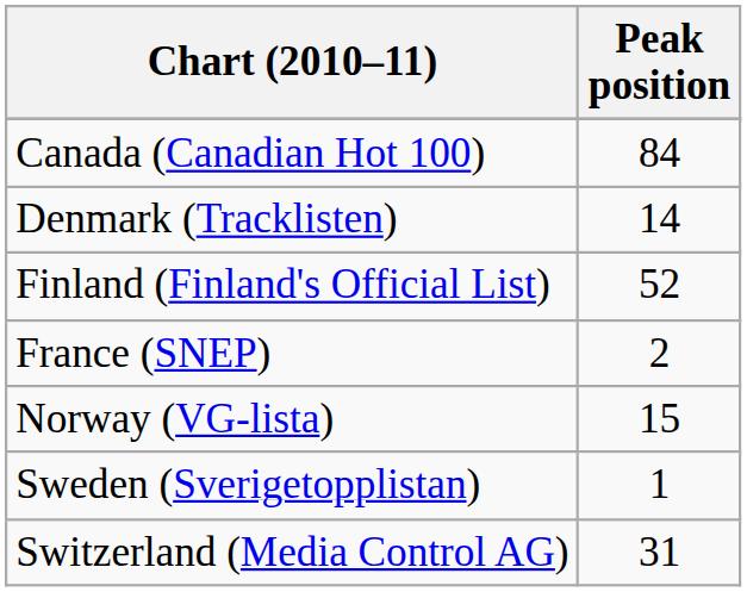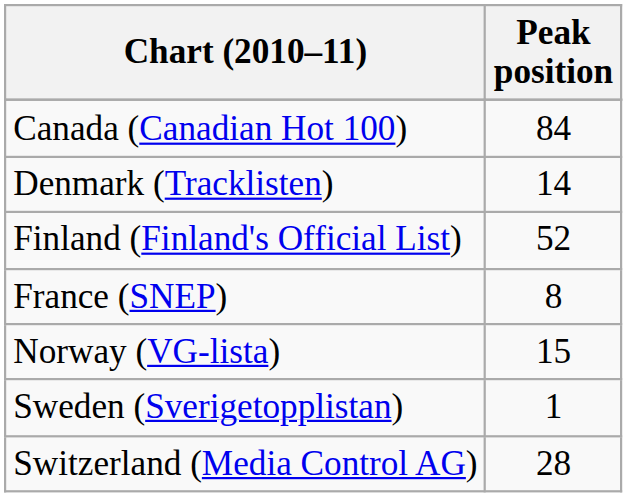 <table class="wikitable sortable">
 <tr>
 <th>Chart (2010–11)</th>
 <th>Peak<br>position</th>
 </tr>
 <tr>
 </tr>
 <tr>
 <td>Canada (<a href='#'>Canadian Hot 100</a>)</td>
 <td align="center">84</td>
 </tr>
 <tr>
 <td>Denmark (<a href='#'>Tracklisten</a>)</td>
 <td align="center">14</td>
 </tr>
 <tr>
 <td>Finland (<a href='#'>Finland's Official List</a>)</td>
 <td align="center">52</td>
 </tr>
 <tr>
 <td>France (<a href='#'>SNEP</a>)</td>
-<td align="center">2</td>
+<td align="center">8</td>
 </tr>
 <tr>
 <td>Norway (<a href='#'>VG-lista</a>)</td>
 <td align="center">15</td>
 </tr>
 <tr>
 <td>Sweden (<a href='#'>Sverigetopplistan</a>)</td>
 <td align="center">1</td>
 </tr>
 <tr>
 <td>Switzerland (<a href='#'>Media Control AG</a>)</td>
-<td align="center">31</td>
+<td align="center">28</td>
 </tr>
 </table>
